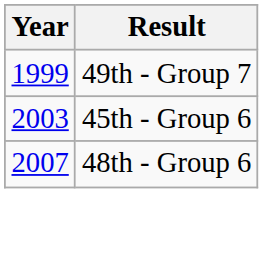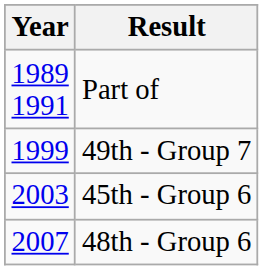 <table class="wikitable">
 <tr>
 <th>Year</th>
 <th>Result</th>
+</tr>
+<tr>
+<td> <a href='#'>1989</a> <br>  <a href='#'>1991</a></td>
+<td>Part of </td>
 </tr>
 <tr>
 <td> <a href='#'>1999</a></td>
 <td>49th - Group 7</td>
 </tr>
 <tr>
 <td> <a href='#'>2003</a></td>
 <td>45th - Group 6</td>
 </tr>
 <tr>
 <td> <a href='#'>2007</a></td>
 <td>48th - Group 6</td>
 </tr>
 </table>
